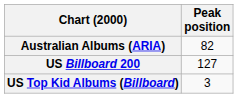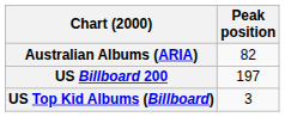 <table class="wikitable sortable plainrowheaders" style="text-align:center">
 <tr>
 <th scope="col">Chart (2000)</th>
 <th scope="col">Peak<br>position</th>
 </tr>
 <tr>
 <th scope="row">Australian Albums (<a href='#'>ARIA</a>)</th>
 <td>82</td>
 </tr>
 <tr>
 <th scope="row">US <a href='#'><em>Billboard</em> 200</a></th>
-<td>127</td>
+<td>197</td>
 </tr>
 <tr>
 <th scope="row">US <a href='#'>Top Kid Albums</a> (<em><a href='#'>Billboard</a></em>)</th>
 <td>3</td>
 </tr>
 </table>
